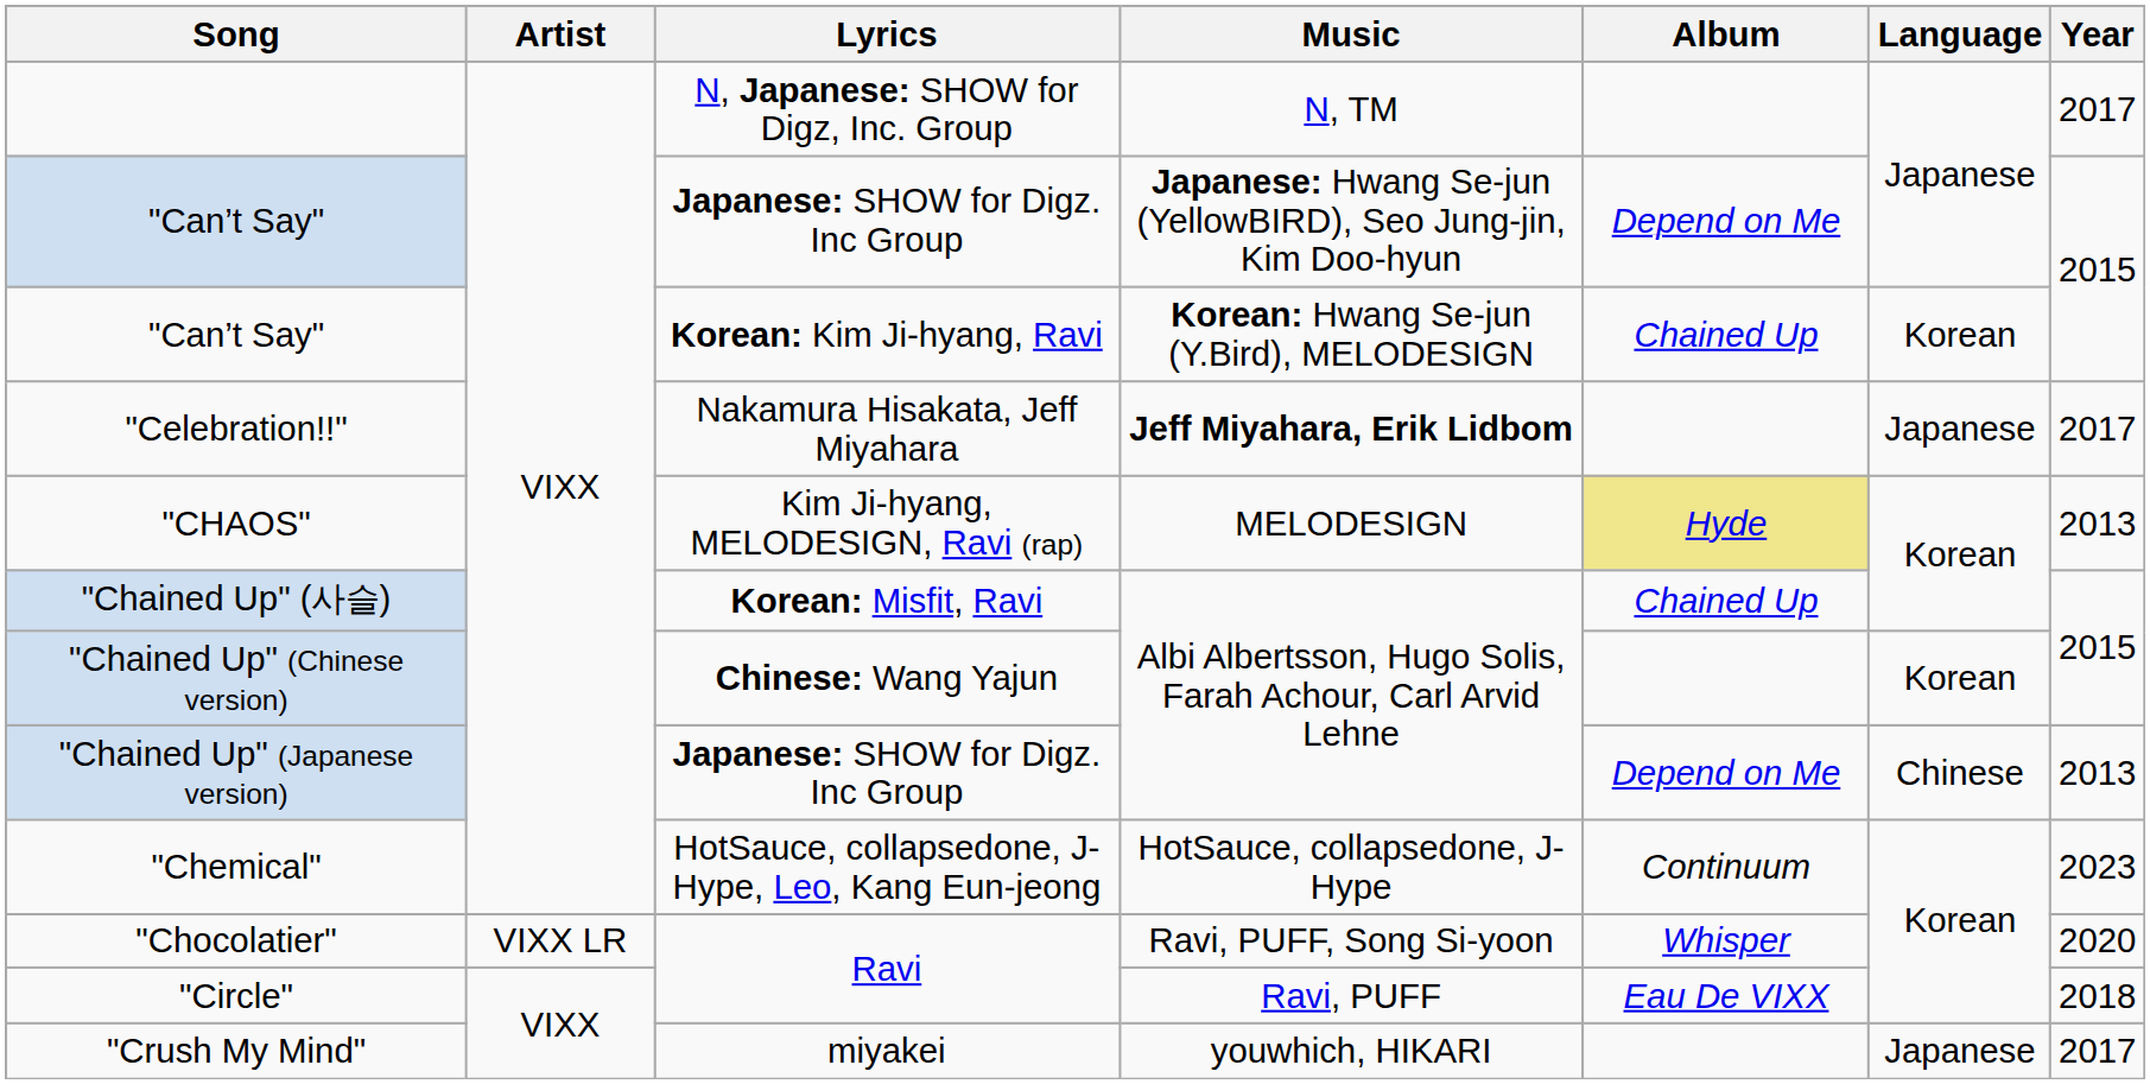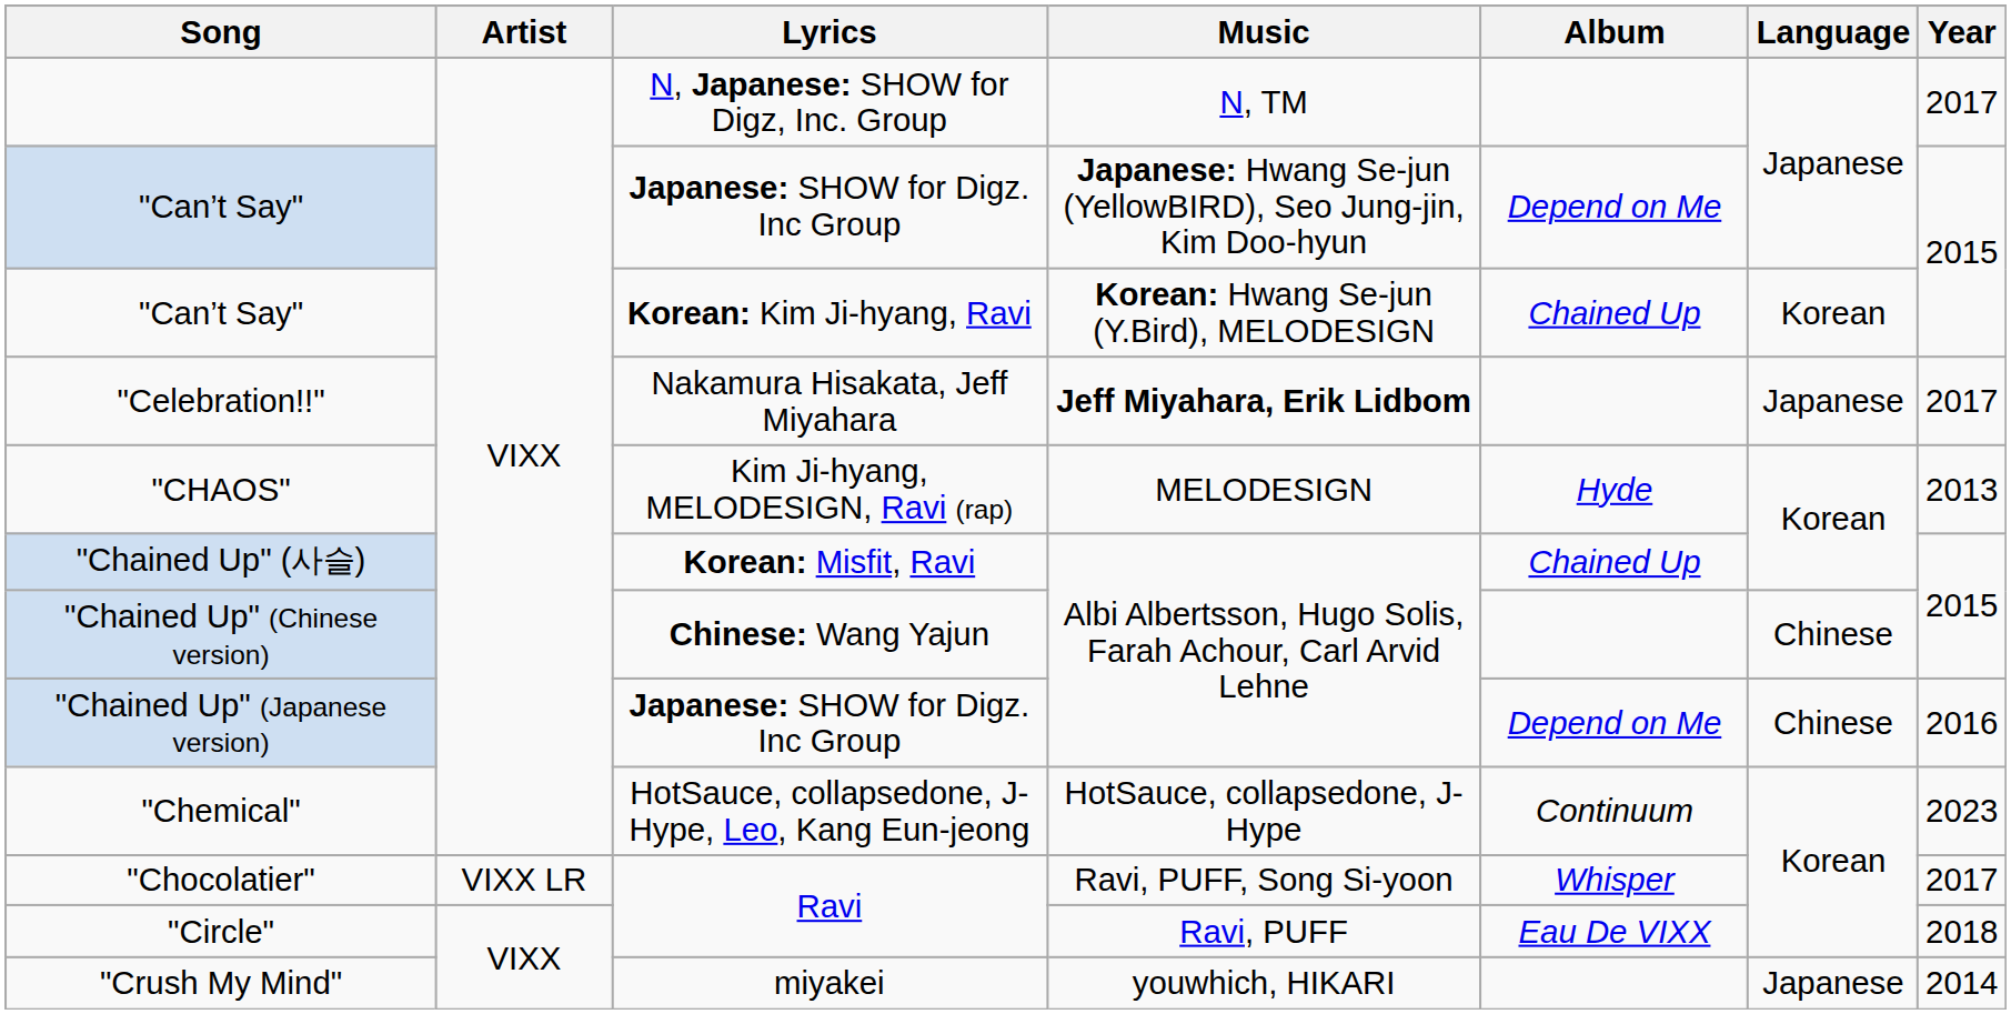 <table class="wikitable sortable" style="margin:0.5em auto; clear:both; font-size:.9em; text-align:center; width:100%">
 <tr>
 <th style="width:25%">Song</th>
 <th style="width:10%">Artist</th>
 <th class="unsortable" style="width:25%">Lyrics</th>
 <th class="unsortable" style="width:25%">Music</th>
 <th style="width:25%">Album</th>
 <th style="width:25%">Language</th>
 <th style="width:25%">Year</th>
 </tr>
 <tr>
 <td></td>
 <td rowspan="9">VIXX</td>
 <td><a href='#'>N</a>, <strong>Japanese:</strong> SHOW for Digz, Inc. Group</td>
 <td><a href='#'>N</a>, TM</td>
 <td></td>
 <td rowspan="2">Japanese</td>
 <td>2017</td>
 </tr>
 <tr>
 <td style="background:#CEDFF2;">"Can’t Say"</td>
 <td><strong>Japanese:</strong> SHOW for Digz. Inc Group</td>
 <td><strong>Japanese:</strong> Hwang Se-jun (YellowBIRD), Seo Jung-jin, Kim Doo-hyun</td>
 <td><em><a href='#'>Depend on Me</a></em></td>
 <td rowspan="2">2015</td>
 </tr>
 <tr>
 <td>"Can’t Say"</td>
 <td><strong>Korean:</strong> Kim Ji-hyang, <a href='#'>Ravi</a></td>
 <td><strong>Korean:</strong> Hwang Se-jun (Y.Bird), MELODESIGN</td>
 <td><em><a href='#'>Chained Up</a></em></td>
 <td>Korean</td>
 </tr>
 <tr>
 <td>"Celebration!!"</td>
 <td>Nakamura Hisakata, Jeff Miyahara</td>
 <td><strong>Jeff Miyahara, Erik Lidbom</strong></td>
 <td></td>
 <td>Japanese</td>
 <td>2017</td>
 </tr>
 <tr>
 <td>"CHAOS"</td>
 <td>Kim Ji-hyang, MELODESIGN, <a href='#'>Ravi</a> <small>(rap)</small></td>
 <td>MELODESIGN</td>
-<td style="background: khaki;"><em><a href='#'>Hyde</a></em></td>
+<td><em><a href='#'>Hyde</a></em></td>
 <td rowspan="2">Korean</td>
 <td>2013</td>
 </tr>
 <tr>
 <td style="background:#CEDFF2;">"Chained Up" (사슬)</td>
 <td><strong>Korean:</strong> <a href='#'>Misfit</a>, <a href='#'>Ravi</a></td>
 <td rowspan="3">Albi Albertsson,  Hugo Solis, Farah Achour, Carl Arvid Lehne</td>
 <td><em><a href='#'>Chained Up</a></em></td>
 <td rowspan="2">2015</td>
 </tr>
 <tr>
 <td style="background:#CEDFF2;">"Chained Up" <small>(Chinese version)</small></td>
 <td><strong>Chinese:</strong> Wang Yajun</td>
 <td></td>
-<td>Korean</td>
+<td>Chinese</td>
 </tr>
 <tr>
 <td style="background:#CEDFF2;">"Chained Up" <small>(Japanese version)</small></td>
 <td><strong>Japanese:</strong> SHOW for Digz. Inc Group</td>
 <td><em><a href='#'>Depend on Me</a></em></td>
 <td>Chinese</td>
-<td>2013</td>
+<td>2016</td>
 </tr>
 <tr>
 <td>"Chemical"</td>
 <td>HotSauce, collapsedone, J-Hype, <a href='#'>Leo</a>, Kang Eun-jeong</td>
 <td>HotSauce, collapsedone, J-Hype</td>
 <td><em>Continuum</em></td>
 <td rowspan="3">Korean</td>
 <td>2023</td>
 </tr>
 <tr>
 <td>"Chocolatier"</td>
 <td>VIXX LR</td>
 <td rowspan="2"><a href='#'>Ravi</a></td>
 <td>Ravi, PUFF, Song Si-yoon</td>
 <td><em><a href='#'>Whisper</a></em></td>
-<td>2020</td>
+<td>2017</td>
 </tr>
 <tr>
 <td>"Circle"</td>
 <td rowspan="2">VIXX</td>
 <td><a href='#'>Ravi</a>, PUFF</td>
 <td><em><a href='#'>Eau De VIXX</a></em></td>
 <td>2018</td>
 </tr>
 <tr>
 <td>"Crush My Mind"</td>
 <td>miyakei</td>
 <td>youwhich, HIKARI</td>
 <td></td>
 <td>Japanese</td>
-<td>2017</td>
+<td>2014</td>
 </tr>
 </table>
